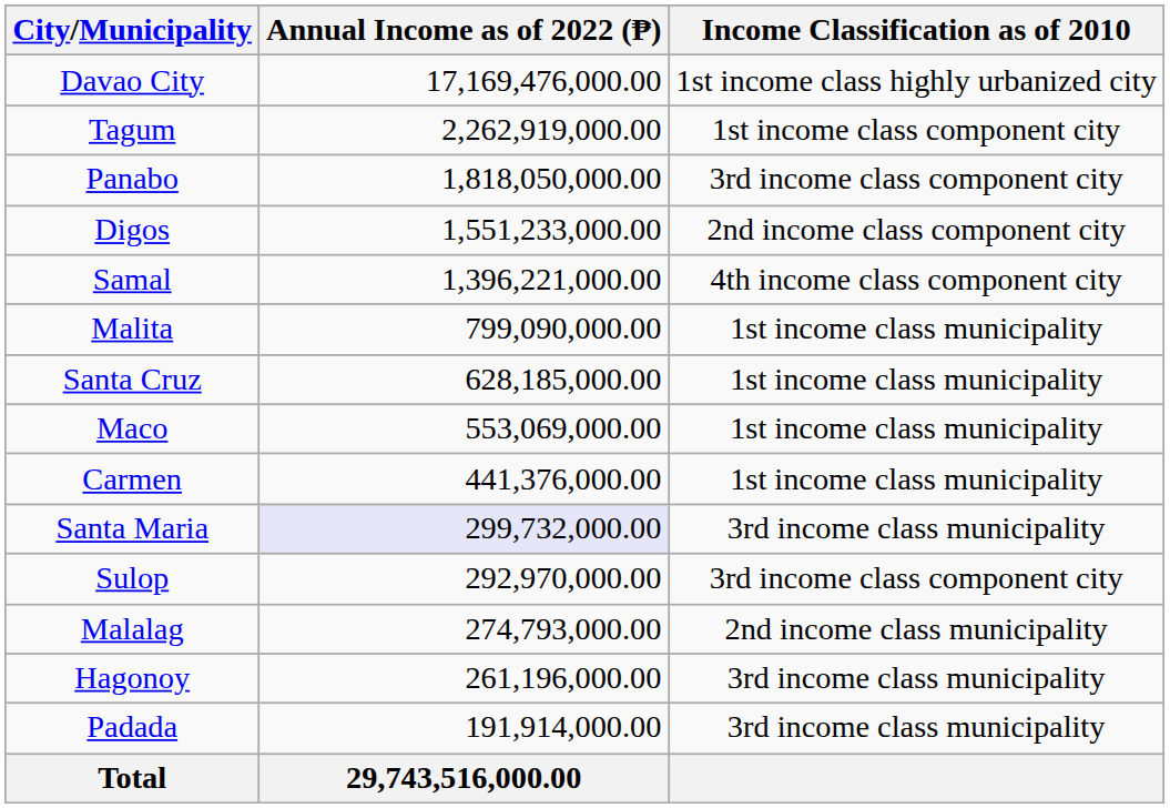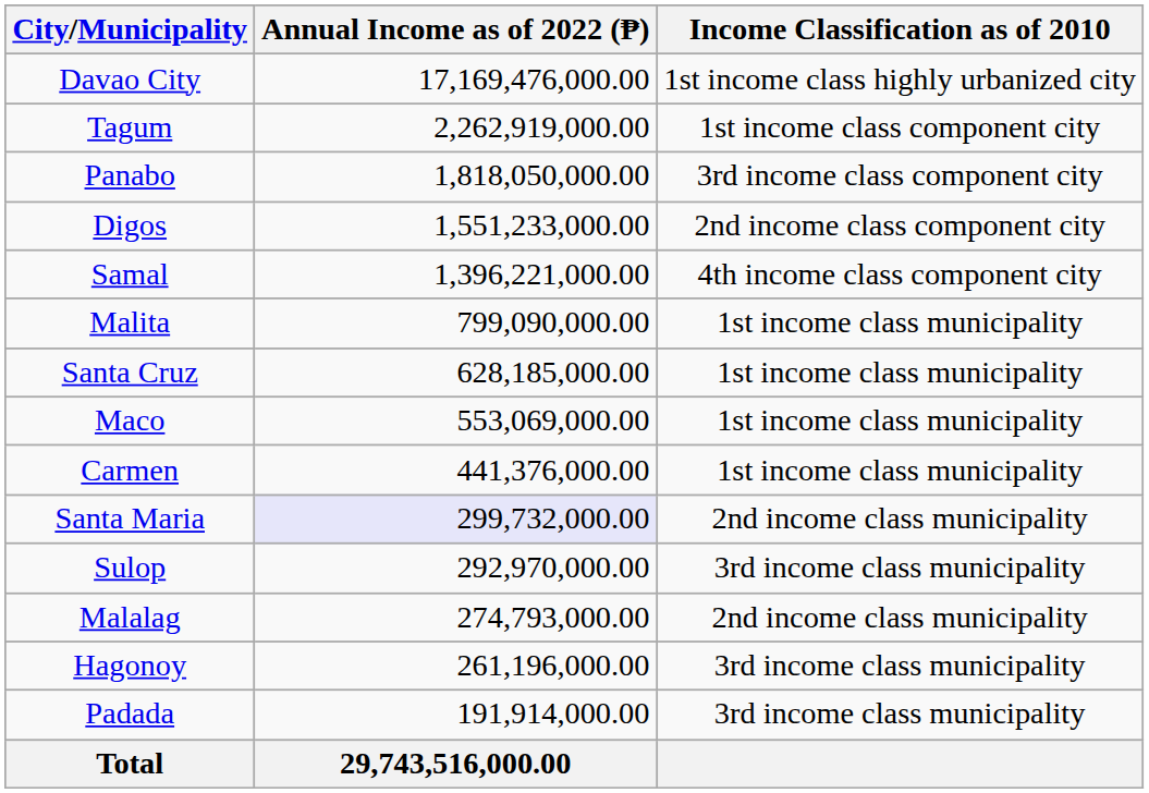 <table class="wikitable sortable">
 <tr>
 <th><a href='#'>City</a>/<a href='#'>Municipality</a></th>
 <th>Annual Income as of 2022 (₱)</th>
 <th>Income Classification as of 2010</th>
 </tr>
 <tr>
 <td align=center><a href='#'>Davao City</a></td>
 <td align=right>17,169,476,000.00</td>
 <td align=center>1st income class highly urbanized city</td>
 </tr>
 <tr>
 <td align=center><a href='#'>Tagum</a></td>
 <td align=right>2,262,919,000.00</td>
 <td align=center>1st income class component city</td>
 </tr>
 <tr>
 <td align=center><a href='#'>Panabo</a></td>
 <td align=right>1,818,050,000.00</td>
 <td align=center>3rd income class component city</td>
 </tr>
 <tr>
 <td align=center><a href='#'>Digos</a></td>
 <td align=right>1,551,233,000.00</td>
 <td align=center>2nd income class component city</td>
 </tr>
 <tr>
 <td align=center><a href='#'>Samal</a></td>
 <td align=right>1,396,221,000.00</td>
 <td align=center>4th income class component city</td>
 </tr>
 <tr>
 <td align=center><a href='#'>Malita</a></td>
 <td align=right>799,090,000.00</td>
 <td align=center>1st income class municipality</td>
 </tr>
 <tr>
 <td align=center><a href='#'>Santa Cruz</a></td>
 <td align=right>628,185,000.00</td>
 <td align=center>1st income class municipality</td>
 </tr>
 <tr>
 <td align=center><a href='#'>Maco</a></td>
 <td align=right>553,069,000.00</td>
 <td align=center>1st income class municipality</td>
 </tr>
 <tr>
 <td align=center><a href='#'>Carmen</a></td>
 <td align=right>441,376,000.00</td>
 <td align=center>1st income class municipality</td>
 </tr>
 <tr>
 <td align=center><a href='#'>Santa Maria</a></td>
 <td align=right style="background: lavender;">299,732,000.00</td>
-<td align=center>3rd income class municipality</td>
+<td align=center>2nd income class municipality</td>
 </tr>
 <tr>
 <td align=center><a href='#'>Sulop</a></td>
 <td align=right>292,970,000.00</td>
-<td align=center>3rd income class component city</td>
+<td align=center>3rd income class municipality</td>
 </tr>
 <tr>
 <td align=center><a href='#'>Malalag</a></td>
 <td align=right>274,793,000.00</td>
 <td align=center>2nd income class municipality</td>
 </tr>
 <tr>
 <td align=center><a href='#'>Hagonoy</a></td>
 <td align=right>261,196,000.00</td>
 <td align=center>3rd income class municipality</td>
 </tr>
 <tr>
 <td align=center><a href='#'>Padada</a></td>
 <td align=right>191,914,000.00</td>
 <td align=center>3rd income class municipality</td>
 </tr>
 <tr>
 <th>Total</th>
 <th align=right>29,743,516,000.00</th>
 <th></th>
 </tr>
 <tr>
 </tr>
 </table>
